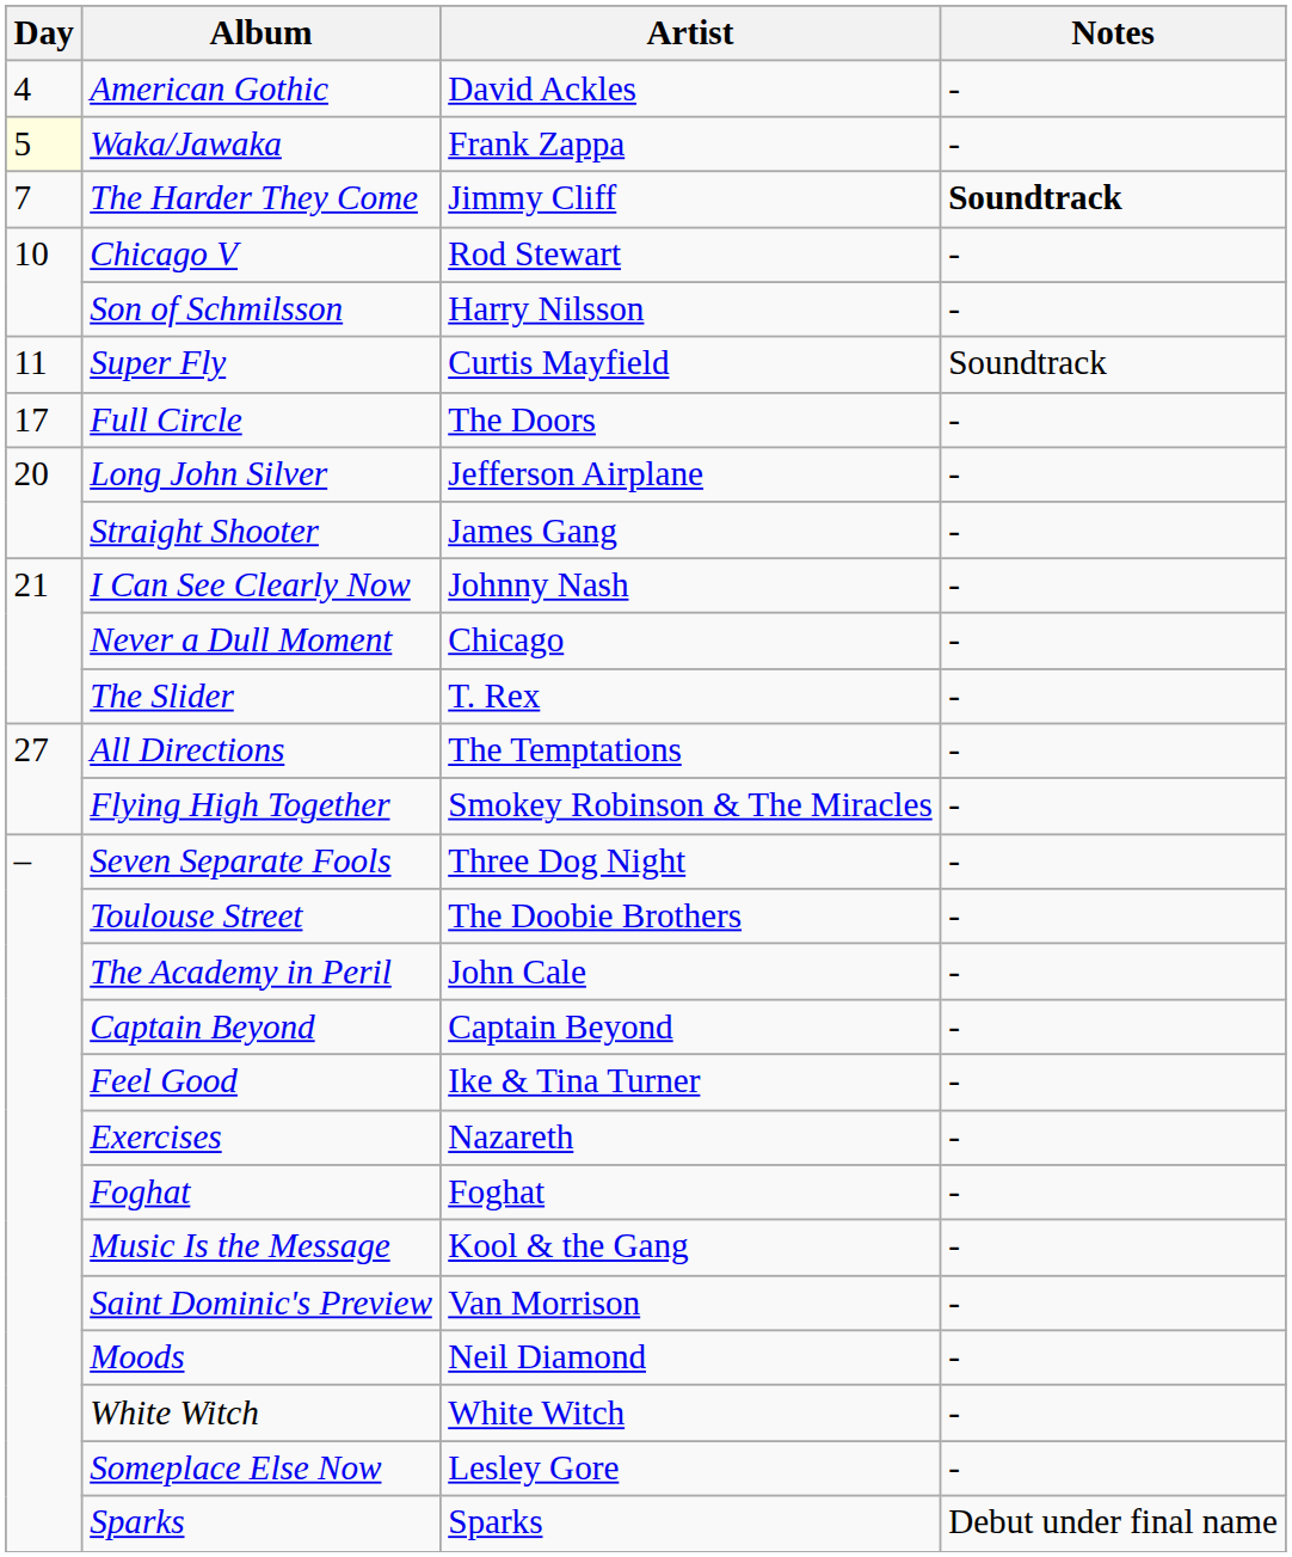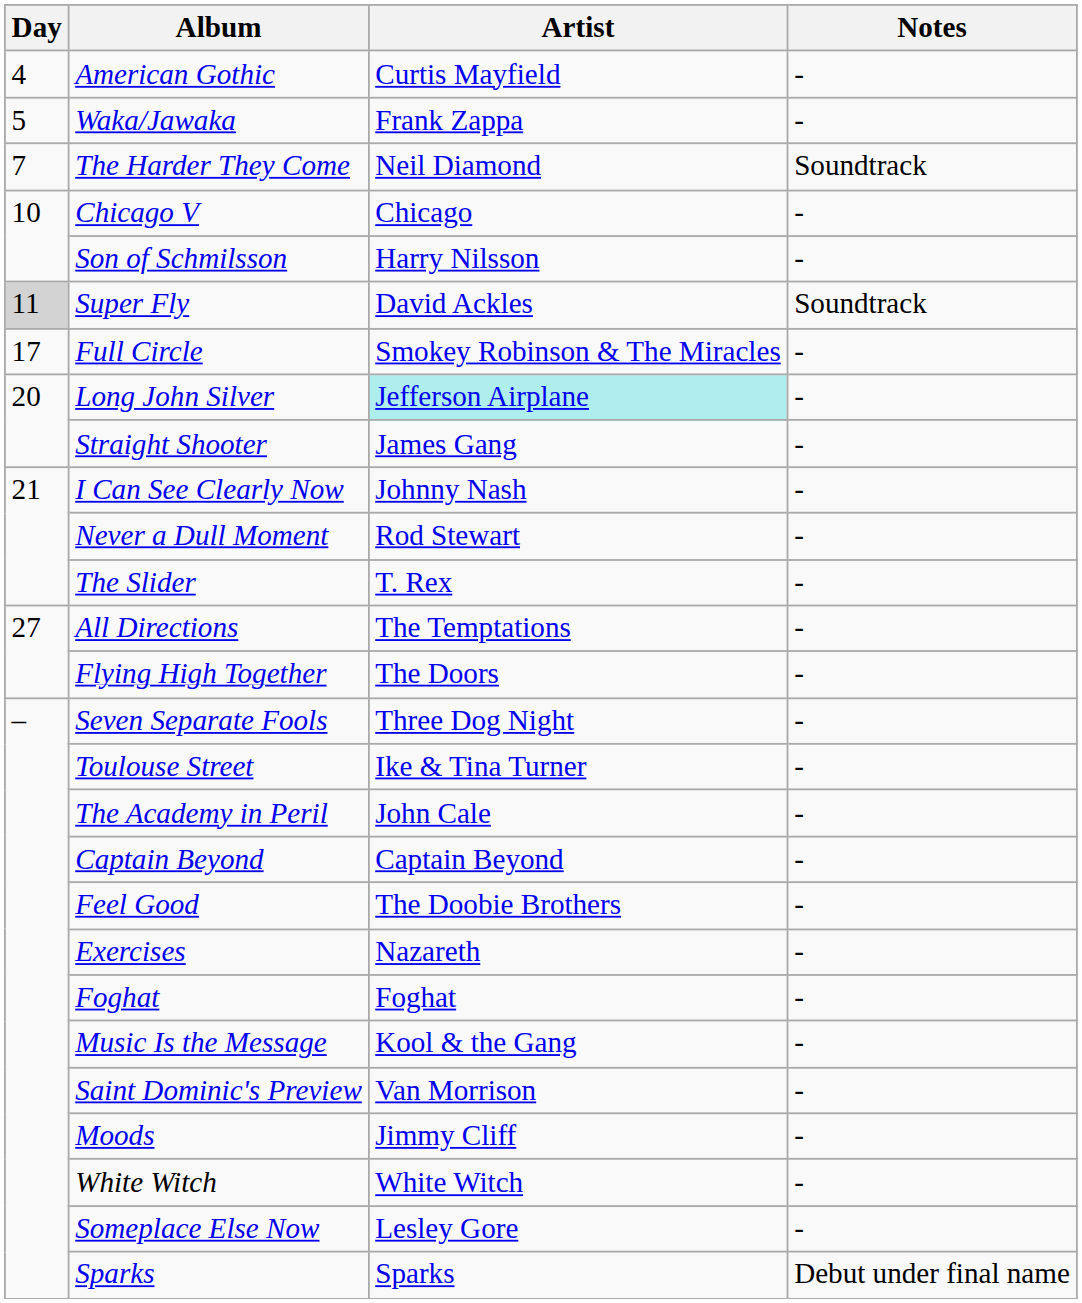 <table class="wikitable">
 <tr>
 <th>Day</th>
 <th>Album</th>
 <th>Artist</th>
 <th>Notes</th>
 </tr>
 <tr>
 <td rowspan="1" valign="top">4</td>
 <td><em><a href='#'>American Gothic</a></em></td>
-<td><a href='#'>David Ackles</a></td>
+<td><a href='#'>Curtis Mayfield</a></td>
 <td>-</td>
 </tr>
 <tr>
-<td rowspan="1" valign="top" style="background: lightyellow;">5</td>
+<td rowspan="1" valign="top">5</td>
 <td><em><a href='#'>Waka/Jawaka</a></em></td>
 <td><a href='#'>Frank Zappa</a></td>
 <td>-</td>
 </tr>
 <tr>
 <td rowspan="1" valign="top">7</td>
 <td><em><a href='#'>The Harder They Come</a></em></td>
-<td><a href='#'>Jimmy Cliff</a></td>
-<td><strong>Soundtrack</strong></td>
+<td><a href='#'>Neil Diamond</a></td>
+<td>Soundtrack</td>
 </tr>
 <tr>
 <td rowspan="2" valign="top">10</td>
 <td><em><a href='#'>Chicago V</a></em></td>
-<td><a href='#'>Rod Stewart</a></td>
+<td><a href='#'>Chicago</a></td>
 <td>-</td>
 </tr>
 <tr>
 <td><em><a href='#'>Son of Schmilsson</a></em></td>
 <td><a href='#'>Harry Nilsson</a></td>
 <td>-</td>
 </tr>
 <tr>
-<td rowspan="1" valign="top">11</td>
+<td rowspan="1" valign="top" style="background: lightgrey;">11</td>
 <td><em><a href='#'>Super Fly</a></em></td>
-<td><a href='#'>Curtis Mayfield</a></td>
+<td><a href='#'>David Ackles</a></td>
 <td>Soundtrack</td>
 </tr>
 <tr>
 <td rowspan="1" valign="top">17</td>
 <td><em><a href='#'>Full Circle</a></em></td>
-<td><a href='#'>The Doors</a></td>
+<td><a href='#'>Smokey Robinson & The Miracles</a></td>
 <td>-</td>
 </tr>
 <tr>
 <td rowspan="2" valign="top">20</td>
 <td><em><a href='#'>Long John Silver</a></em></td>
-<td><a href='#'>Jefferson Airplane</a></td>
+<td style="background: paleturquoise;"><a href='#'>Jefferson Airplane</a></td>
 <td>-</td>
 </tr>
 <tr>
 <td><em><a href='#'>Straight Shooter</a></em></td>
 <td><a href='#'>James Gang</a></td>
 <td>-</td>
 </tr>
 <tr>
 <td rowspan="3" valign="top">21</td>
 <td><em><a href='#'>I Can See Clearly Now</a></em></td>
 <td><a href='#'>Johnny Nash</a></td>
 <td>-</td>
 </tr>
 <tr>
 <td><em><a href='#'>Never a Dull Moment</a></em></td>
-<td><a href='#'>Chicago</a></td>
+<td><a href='#'>Rod Stewart</a></td>
 <td>-</td>
 </tr>
 <tr>
 <td><em><a href='#'>The Slider</a></em></td>
 <td><a href='#'>T. Rex</a></td>
 <td>-</td>
 </tr>
 <tr>
 <td rowspan="2" valign="top">27</td>
 <td><em><a href='#'>All Directions</a></em></td>
 <td><a href='#'>The Temptations</a></td>
 <td>-</td>
 </tr>
 <tr>
 <td><em><a href='#'>Flying High Together</a></em></td>
-<td><a href='#'>Smokey Robinson & The Miracles</a></td>
+<td><a href='#'>The Doors</a></td>
 <td>-</td>
 </tr>
 <tr>
 <td rowspan="15" valign="top">–</td>
 <td><em><a href='#'>Seven Separate Fools</a></em></td>
 <td><a href='#'>Three Dog Night</a></td>
 <td>-</td>
 </tr>
 <tr>
 <td><em><a href='#'>Toulouse Street</a></em></td>
-<td><a href='#'>The Doobie Brothers</a></td>
+<td><a href='#'>Ike & Tina Turner</a></td>
 <td>-</td>
 </tr>
 <tr>
 <td><em><a href='#'>The Academy in Peril</a></em></td>
 <td><a href='#'>John Cale</a></td>
 <td>-</td>
 </tr>
 <tr>
 <td><em><a href='#'>Captain Beyond</a></em></td>
 <td><a href='#'>Captain Beyond</a></td>
 <td>-</td>
 </tr>
 <tr>
 <td><em><a href='#'>Feel Good</a></em></td>
-<td><a href='#'>Ike & Tina Turner</a></td>
+<td><a href='#'>The Doobie Brothers</a></td>
 <td>-</td>
 </tr>
 <tr>
 <td><em><a href='#'>Exercises</a></em></td>
 <td><a href='#'>Nazareth</a></td>
 <td>-</td>
 </tr>
 <tr>
 <td><em><a href='#'>Foghat</a></em></td>
 <td><a href='#'>Foghat</a></td>
 <td>-</td>
 </tr>
 <tr>
 <td><em><a href='#'>Music Is the Message</a></em></td>
 <td><a href='#'>Kool & the Gang</a></td>
 <td>-</td>
 </tr>
 <tr>
 <td><em><a href='#'>Saint Dominic's Preview</a></em></td>
 <td><a href='#'>Van Morrison</a></td>
 <td>-</td>
 </tr>
 <tr>
 <td><em><a href='#'>Moods</a></em></td>
-<td><a href='#'>Neil Diamond</a></td>
+<td><a href='#'>Jimmy Cliff</a></td>
 <td>-</td>
 </tr>
 <tr>
 <td><em>White Witch</em></td>
 <td><a href='#'>White Witch</a></td>
 <td>-</td>
 </tr>
 <tr>
 <td><em><a href='#'>Someplace Else Now</a></em></td>
 <td><a href='#'>Lesley Gore</a></td>
 <td>-</td>
 </tr>
 <tr>
 <td><em><a href='#'>Sparks</a></em></td>
 <td><a href='#'>Sparks</a></td>
 <td>Debut under final name</td>
 </tr>
 <tr>
 </tr>
 </table>
